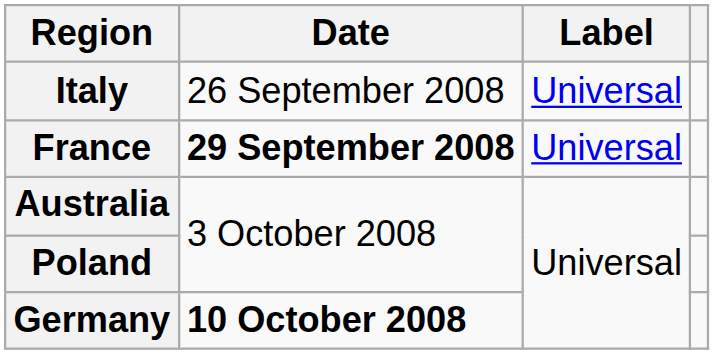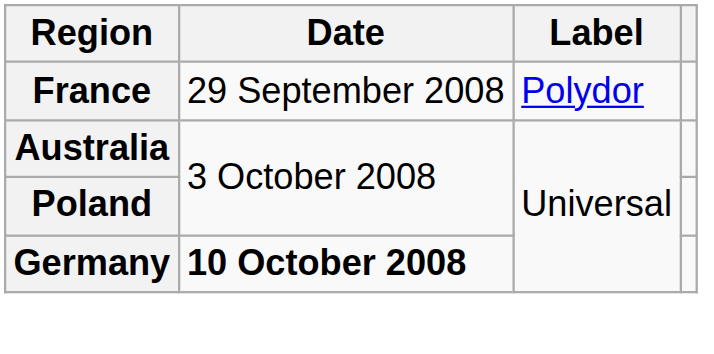 <table class="wikitable plainrowheaders">
 <tr>
 <th scope="col">Region</th>
 <th scope="col">Date</th>
 <th scope="col">Label</th>
 <th scope="col"></th>
 </tr>
 <tr>
-<th scope="row">Italy</th>
-<td>26 September 2008</td>
-<td><a href='#'>Universal</a></td>
-<td align="center"></td>
-</tr>
-<tr>
 <th scope="row">France</th>
-<td><strong>29 September 2008</strong></td>
-<td><a href='#'>Universal</a></td>
+<td>29 September 2008</td>
+<td><a href='#'>Polydor</a></td>
 <td align="center"></td>
 </tr>
 <tr>
 <th scope="row">Australia</th>
 <td rowspan="2">3 October 2008</td>
 <td rowspan="3">Universal</td>
 <td align="center"></td>
 </tr>
 <tr>
 <th scope="row">Poland</th>
 <td align="center"></td>
 </tr>
 <tr>
 <th scope="row">Germany</th>
 <td><strong>10 October 2008</strong></td>
 <td align="center"></td>
 </tr>
 </table>
